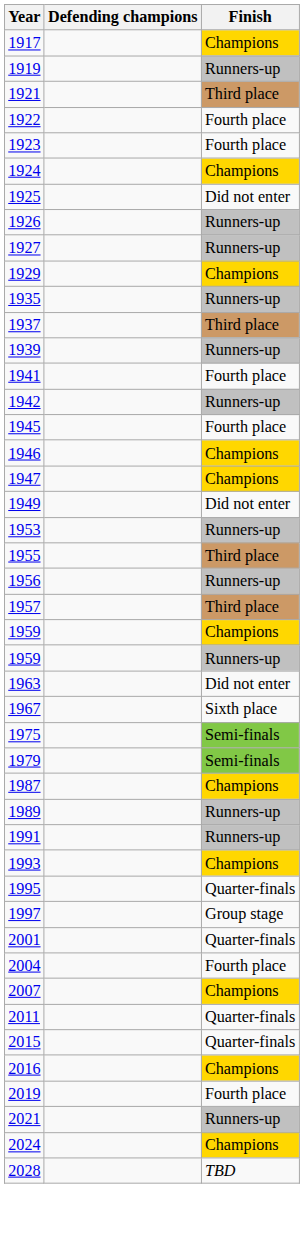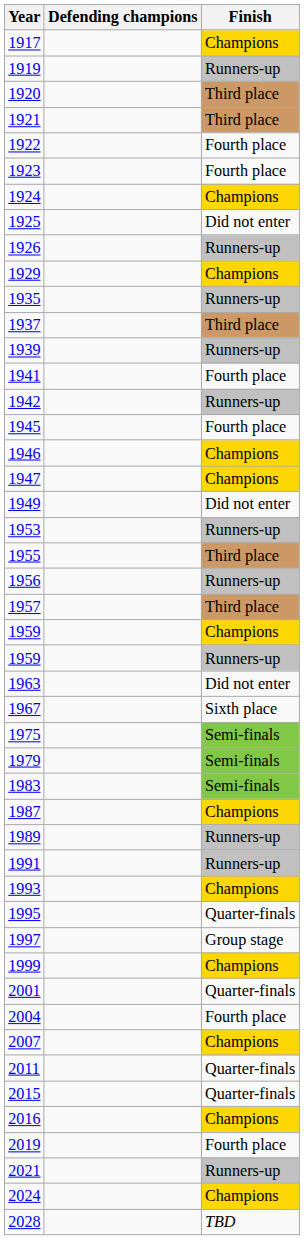 <table class="wikitable sortable">
 <tr>
 <th>Year</th>
 <th>Defending champions</th>
 <th>Finish</th>
 </tr>
 <tr>
 <td><a href='#'>1917</a></td>
 <td></td>
 <td bgcolor=Gold>Champions</td>
 </tr>
 <tr>
 <td><a href='#'>1919</a></td>
 <td></td>
 <td bgcolor=Silver>Runners-up</td>
+</tr>
+<tr>
+<td><a href='#'>1920</a></td>
+<td></td>
+<td bgcolor=#cc9966>Third place</td>
 </tr>
 <tr>
 <td><a href='#'>1921</a></td>
 <td></td>
 <td bgcolor=#cc9966>Third place</td>
 </tr>
 <tr>
 <td><a href='#'>1922</a></td>
 <td></td>
 <td>Fourth place</td>
 </tr>
 <tr>
 <td><a href='#'>1923</a></td>
 <td></td>
 <td>Fourth place</td>
 </tr>
 <tr>
 <td><a href='#'>1924</a></td>
 <td></td>
 <td bgcolor=Gold>Champions</td>
 </tr>
 <tr>
 <td><a href='#'>1925</a></td>
 <td></td>
 <td>Did not enter</td>
 </tr>
 <tr>
 <td><a href='#'>1926</a></td>
-<td></td>
-<td bgcolor=Silver>Runners-up</td>
-</tr>
-<tr>
-<td><a href='#'>1927</a></td>
 <td></td>
 <td bgcolor=Silver>Runners-up</td>
 </tr>
 <tr>
 <td><a href='#'>1929</a></td>
 <td></td>
 <td bgcolor=Gold>Champions</td>
 </tr>
 <tr>
 <td><a href='#'>1935</a></td>
 <td></td>
 <td bgcolor=Silver>Runners-up</td>
 </tr>
 <tr>
 <td><a href='#'>1937</a></td>
 <td></td>
 <td bgcolor=#cc9966>Third place</td>
 </tr>
 <tr>
 <td><a href='#'>1939</a></td>
 <td></td>
 <td bgcolor=Silver>Runners-up</td>
 </tr>
 <tr>
 <td><a href='#'>1941</a></td>
 <td></td>
 <td>Fourth place</td>
 </tr>
 <tr>
 <td><a href='#'>1942</a></td>
 <td></td>
 <td bgcolor=Silver>Runners-up</td>
 </tr>
 <tr>
 <td><a href='#'>1945</a></td>
 <td></td>
 <td>Fourth place</td>
 </tr>
 <tr>
 <td><a href='#'>1946</a></td>
 <td></td>
 <td bgcolor=Gold>Champions</td>
 </tr>
 <tr>
 <td><a href='#'>1947</a></td>
 <td></td>
 <td bgcolor=Gold>Champions</td>
 </tr>
 <tr>
 <td><a href='#'>1949</a></td>
 <td></td>
 <td>Did not enter</td>
 </tr>
 <tr>
 <td><a href='#'>1953</a></td>
 <td></td>
 <td bgcolor=Silver>Runners-up</td>
 </tr>
 <tr>
 <td><a href='#'>1955</a></td>
 <td></td>
 <td bgcolor=#cc9966>Third place</td>
 </tr>
 <tr>
 <td><a href='#'>1956</a></td>
 <td></td>
 <td bgcolor=Silver>Runners-up</td>
 </tr>
 <tr>
 <td><a href='#'>1957</a></td>
 <td></td>
 <td bgcolor=#cc9966>Third place</td>
 </tr>
 <tr>
 <td><a href='#'>1959</a></td>
 <td></td>
 <td bgcolor=Gold>Champions</td>
 </tr>
 <tr>
 <td><a href='#'>1959</a></td>
 <td></td>
 <td bgcolor=Silver>Runners-up</td>
 </tr>
 <tr>
 <td><a href='#'>1963</a></td>
 <td></td>
 <td>Did not enter</td>
 </tr>
 <tr>
 <td><a href='#'>1967</a></td>
 <td></td>
 <td>Sixth place</td>
 </tr>
 <tr>
 <td><a href='#'>1975</a></td>
 <td></td>
 <td bgcolor=#81c846>Semi-finals</td>
 </tr>
 <tr>
 <td><a href='#'>1979</a></td>
 <td></td>
 <td bgcolor=#81c846>Semi-finals</td>
 </tr>
 <tr>
+<td><a href='#'>1983</a></td>
+<td></td>
+<td bgcolor=#81c846>Semi-finals</td>
+</tr>
+<tr>
 <td><a href='#'>1987</a></td>
 <td></td>
 <td bgcolor=Gold>Champions</td>
 </tr>
 <tr>
 <td><a href='#'>1989</a></td>
 <td></td>
 <td bgcolor=Silver>Runners-up</td>
 </tr>
 <tr>
 <td><a href='#'>1991</a></td>
 <td></td>
 <td bgcolor=Silver>Runners-up</td>
 </tr>
 <tr>
 <td><a href='#'>1993</a></td>
 <td></td>
 <td bgcolor=Gold>Champions</td>
 </tr>
 <tr>
 <td><a href='#'>1995</a></td>
 <td></td>
 <td>Quarter-finals</td>
 </tr>
 <tr>
 <td><a href='#'>1997</a></td>
 <td></td>
 <td>Group stage</td>
+</tr>
+<tr>
+<td><a href='#'>1999</a></td>
+<td></td>
+<td bgcolor=Gold>Champions</td>
 </tr>
 <tr>
 <td><a href='#'>2001</a></td>
 <td></td>
 <td>Quarter-finals</td>
 </tr>
 <tr>
 <td><a href='#'>2004</a></td>
 <td></td>
 <td>Fourth place</td>
 </tr>
 <tr>
 <td><a href='#'>2007</a></td>
 <td></td>
 <td bgcolor=Gold>Champions</td>
 </tr>
 <tr>
 <td><a href='#'>2011</a></td>
 <td></td>
 <td>Quarter-finals</td>
 </tr>
 <tr>
 <td><a href='#'>2015</a></td>
 <td></td>
 <td>Quarter-finals</td>
 </tr>
 <tr>
 <td><a href='#'>2016</a></td>
 <td></td>
 <td bgcolor=Gold>Champions</td>
 </tr>
 <tr>
 <td><a href='#'>2019</a></td>
 <td></td>
 <td>Fourth place</td>
 </tr>
 <tr>
 <td><a href='#'>2021</a></td>
 <td></td>
 <td bgcolor=Silver>Runners-up</td>
 </tr>
 <tr>
 <td><a href='#'>2024</a></td>
 <td></td>
 <td bgcolor=Gold>Champions</td>
 </tr>
 <tr>
 <td><a href='#'>2028</a></td>
 <td></td>
 <td><em>TBD</em></td>
 </tr>
 </table>
